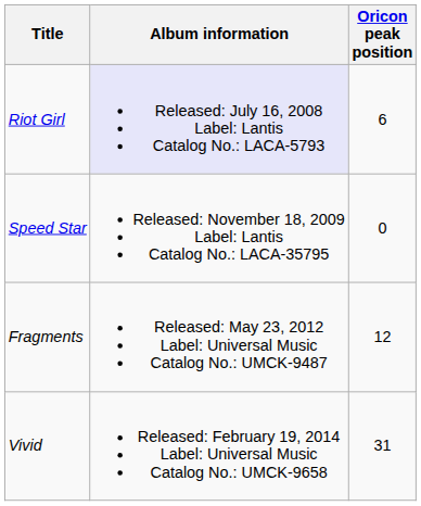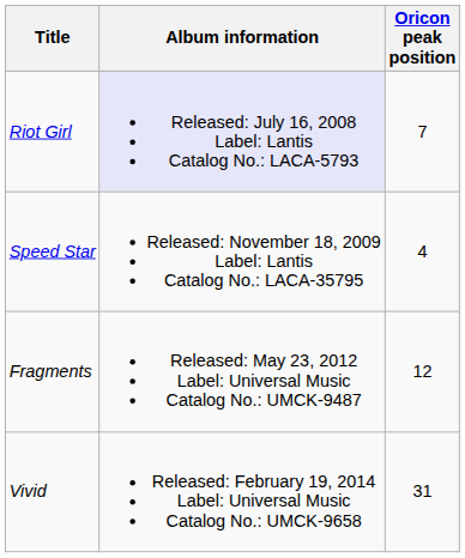 <table class="wikitable plainrowheaders" style="text-align:center">
 <tr>
 <th>Title</th>
 <th>Album information</th>
 <th><a href='#'>Oricon</a><br>peak<br>position</th>
 </tr>
 <tr>
 <td align=left><em><a href='#'>Riot Girl</a></em></td>
 <td style="background: lavender;"><br><ul><li>Released: July 16, 2008</li><li>Label: Lantis</li><li>Catalog No.: LACA-5793</li></ul></td>
-<td>6</td>
+<td>7</td>
 </tr>
 <tr>
 <td align=left><em><a href='#'>Speed Star</a></em></td>
 <td><br><ul><li>Released: November 18, 2009</li><li>Label: Lantis</li><li>Catalog No.: LACA-35795</li></ul></td>
-<td>0</td>
+<td>4</td>
 </tr>
 <tr>
 <td align=left><em>Fragments</em></td>
 <td><br><ul><li>Released: May 23, 2012</li><li>Label: Universal Music</li><li>Catalog No.: UMCK-9487</li></ul></td>
 <td>12</td>
 </tr>
 <tr>
 <td align=left><em>Vivid</em></td>
 <td><br><ul><li>Released: February 19, 2014</li><li>Label: Universal Music</li><li>Catalog No.: UMCK-9658</li></ul></td>
 <td>31</td>
 </tr>
 </table>
